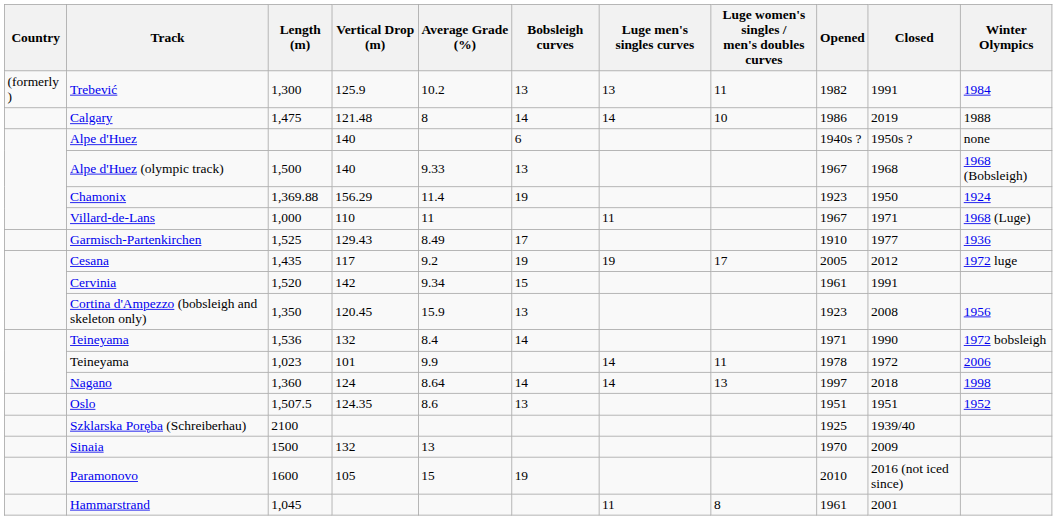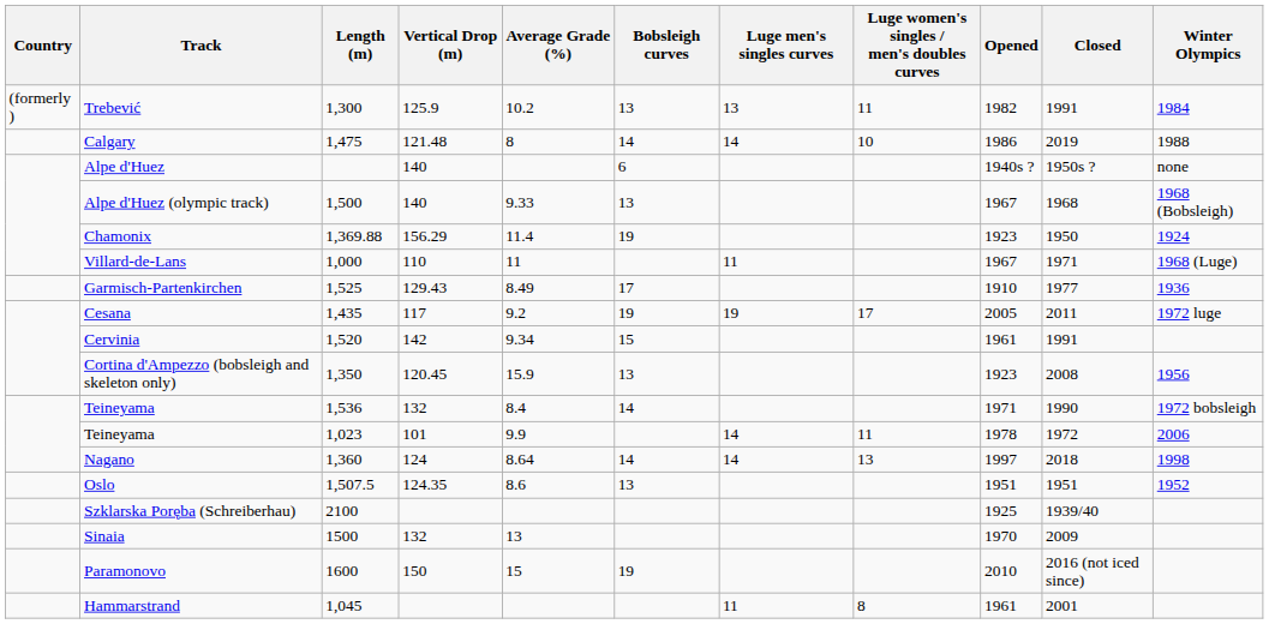 <table class="wikitable sortable">
 <tr>
 <th>Country</th>
 <th>Track</th>
 <th>Length (m)</th>
 <th>Vertical Drop (m)</th>
 <th>Average Grade (%)</th>
 <th>Bobsleigh curves</th>
 <th>Luge men's singles curves</th>
 <th>Luge women's singles /<br>men's doubles<br>curves</th>
 <th>Opened</th>
 <th>Closed</th>
 <th>Winter Olympics</th>
 </tr>
 <tr>
 <td> (formerly )</td>
 <td><a href='#'>Trebević</a></td>
 <td>1,300</td>
 <td>125.9</td>
 <td>10.2</td>
 <td>13</td>
 <td>13</td>
 <td>11</td>
 <td>1982</td>
 <td>1991</td>
 <td><a href='#'>1984</a></td>
 </tr>
 <tr>
 <td></td>
 <td><a href='#'>Calgary</a></td>
 <td>1,475</td>
 <td>121.48</td>
 <td>8</td>
 <td>14</td>
 <td>14</td>
 <td>10</td>
 <td>1986</td>
 <td>2019</td>
 <td>1988</td>
 </tr>
 <tr>
 <td rowspan="4"></td>
 <td><a href='#'>Alpe d'Huez</a></td>
 <td></td>
 <td>140</td>
 <td></td>
 <td>6</td>
 <td></td>
 <td></td>
 <td>1940s ?</td>
 <td>1950s ?</td>
 <td>none</td>
 </tr>
 <tr>
 <td><a href='#'>Alpe d'Huez</a> (olympic track)</td>
 <td>1,500</td>
 <td>140</td>
 <td>9.33</td>
 <td>13</td>
 <td></td>
 <td></td>
 <td>1967</td>
 <td>1968</td>
 <td><a href='#'>1968</a> (Bobsleigh)</td>
 </tr>
 <tr>
 <td><a href='#'>Chamonix</a></td>
 <td>1,369.88</td>
 <td>156.29</td>
 <td>11.4</td>
 <td>19</td>
 <td></td>
 <td></td>
 <td>1923</td>
 <td>1950</td>
 <td><a href='#'>1924</a></td>
 </tr>
 <tr>
 <td><a href='#'>Villard-de-Lans</a></td>
 <td>1,000</td>
 <td>110</td>
 <td>11</td>
 <td></td>
 <td>11</td>
 <td></td>
 <td>1967</td>
 <td>1971</td>
 <td><a href='#'>1968</a> (Luge)</td>
 </tr>
 <tr>
 <td></td>
 <td><a href='#'>Garmisch-Partenkirchen</a></td>
 <td>1,525</td>
 <td>129.43</td>
 <td>8.49</td>
 <td>17</td>
 <td></td>
 <td></td>
 <td>1910</td>
 <td>1977</td>
 <td><a href='#'>1936</a></td>
 </tr>
 <tr>
 <td rowspan="3"></td>
 <td><a href='#'>Cesana</a></td>
 <td>1,435</td>
 <td>117</td>
 <td>9.2</td>
 <td>19</td>
 <td>19</td>
 <td>17</td>
 <td>2005</td>
-<td>2012</td>
+<td>2011</td>
 <td><a href='#'>1972</a> luge</td>
 </tr>
 <tr>
 <td><a href='#'>Cervinia</a></td>
 <td>1,520</td>
 <td>142</td>
 <td>9.34</td>
 <td>15</td>
 <td></td>
 <td></td>
 <td>1961</td>
 <td>1991</td>
 <td></td>
 </tr>
 <tr>
 <td><a href='#'>Cortina d'Ampezzo</a> (bobsleigh and skeleton only)</td>
 <td>1,350</td>
 <td>120.45</td>
 <td>15.9</td>
 <td>13</td>
 <td></td>
 <td></td>
 <td>1923</td>
 <td>2008</td>
 <td><a href='#'>1956</a></td>
 </tr>
 <tr>
 <td rowspan="3"></td>
 <td><a href='#'>Teineyama</a></td>
 <td>1,536</td>
 <td>132</td>
 <td>8.4</td>
 <td>14</td>
 <td></td>
 <td></td>
 <td>1971</td>
 <td>1990</td>
 <td><a href='#'>1972</a> bobsleigh</td>
 </tr>
 <tr>
 <td>Teineyama</td>
 <td>1,023</td>
 <td>101</td>
 <td>9.9</td>
 <td></td>
 <td>14</td>
 <td>11</td>
 <td>1978</td>
 <td>1972</td>
 <td><a href='#'>2006</a></td>
 </tr>
 <tr>
 <td><a href='#'>Nagano</a></td>
 <td>1,360</td>
 <td>124</td>
 <td>8.64</td>
 <td>14</td>
 <td>14</td>
 <td>13</td>
 <td>1997</td>
 <td>2018</td>
 <td><a href='#'>1998</a></td>
 </tr>
 <tr>
 <td></td>
 <td><a href='#'>Oslo</a></td>
 <td>1,507.5</td>
 <td>124.35</td>
 <td>8.6</td>
 <td>13</td>
 <td></td>
 <td></td>
 <td>1951</td>
 <td>1951</td>
 <td><a href='#'>1952</a></td>
 </tr>
 <tr>
 <td></td>
 <td><a href='#'>Szklarska Poręba</a> (Schreiberhau)</td>
 <td>2100</td>
 <td></td>
 <td></td>
 <td></td>
 <td></td>
 <td></td>
 <td>1925</td>
 <td>1939/40</td>
 <td></td>
 </tr>
 <tr>
 <td></td>
 <td><a href='#'>Sinaia</a></td>
 <td>1500</td>
 <td>132</td>
 <td>13</td>
 <td></td>
 <td></td>
 <td></td>
 <td>1970</td>
 <td>2009</td>
 <td></td>
 </tr>
 <tr>
 <td></td>
 <td><a href='#'>Paramonovo</a></td>
 <td>1600</td>
-<td>105</td>
+<td>150</td>
 <td>15</td>
 <td>19</td>
 <td></td>
 <td></td>
 <td>2010</td>
 <td>2016 (not iced since)</td>
 <td></td>
 </tr>
 <tr>
 <td></td>
 <td><a href='#'>Hammarstrand</a></td>
 <td>1,045</td>
 <td></td>
 <td></td>
 <td></td>
 <td>11</td>
 <td>8</td>
 <td>1961</td>
 <td>2001</td>
 <td></td>
 </tr>
 </table>
